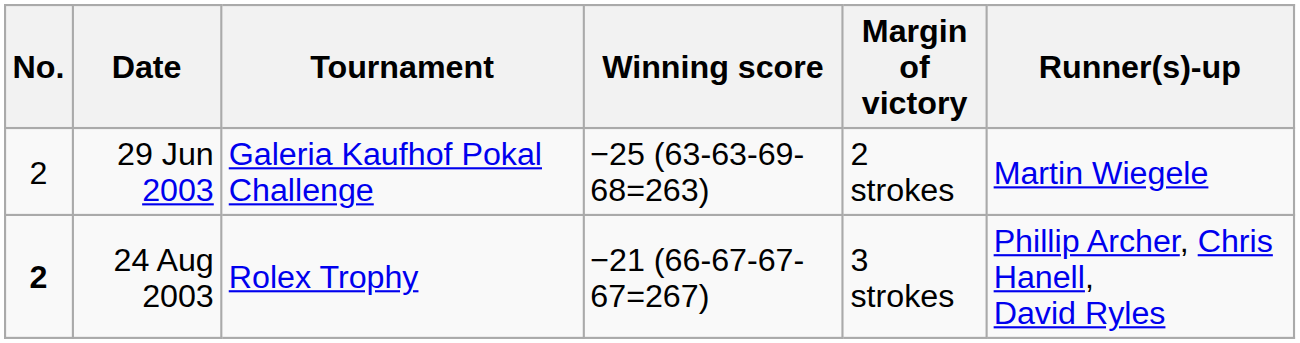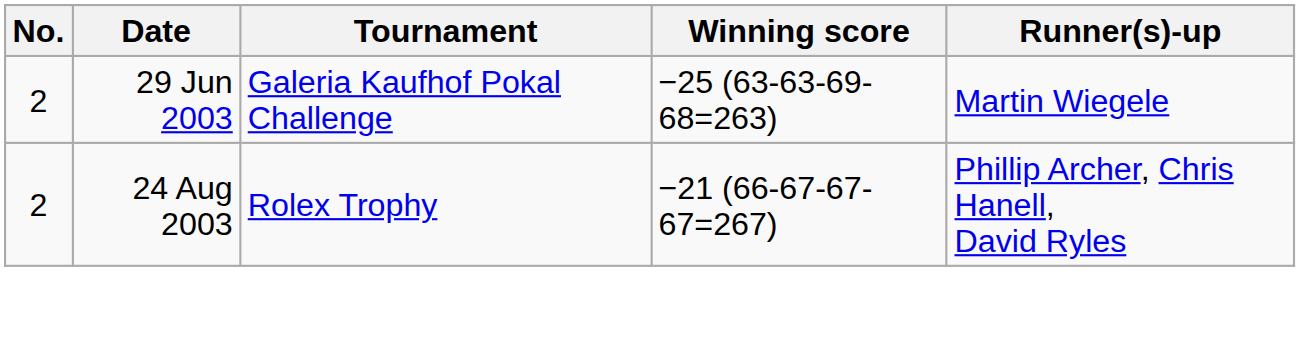 <table class="wikitable" style="font-size:95%;">
 <tr>
 <th>No.</th>
 <th>Date</th>
 <th>Tournament</th>
 <th>Winning score</th>
-<th>Margin of<br>victory</th>
 <th>Runner(s)-up</th>
 </tr>
 <tr>
 <td align=center>2</td>
 <td align=right>29 Jun <a href='#'>2003</a></td>
 <td><a href='#'>Galeria Kaufhof Pokal Challenge</a></td>
 <td>−25 (63-63-69-68=263)</td>
-<td>2 strokes</td>
 <td> <a href='#'>Martin Wiegele</a></td>
 </tr>
 <tr>
-<td align=center><strong>2</strong></td>
+<td align=center>2</td>
 <td align=right>24 Aug 2003</td>
 <td><a href='#'>Rolex Trophy</a></td>
 <td>−21 (66-67-67-67=267)</td>
-<td>3 strokes</td>
 <td> <a href='#'>Phillip Archer</a>,  <a href='#'>Chris Hanell</a>,<br> <a href='#'>David Ryles</a></td>
 </tr>
 </table>
